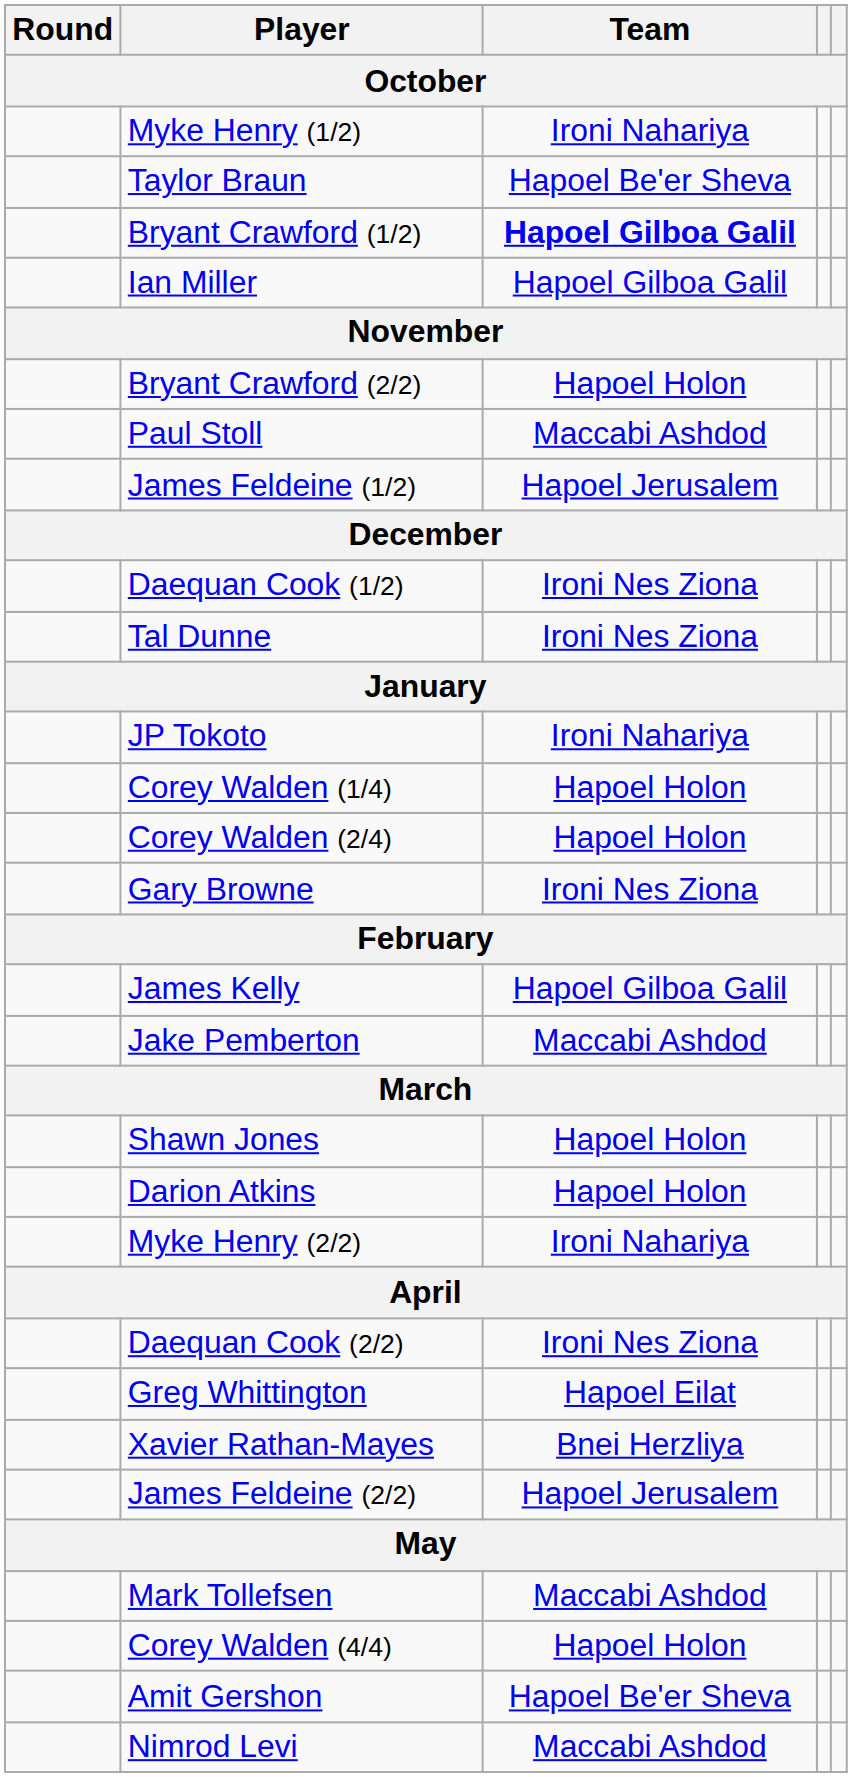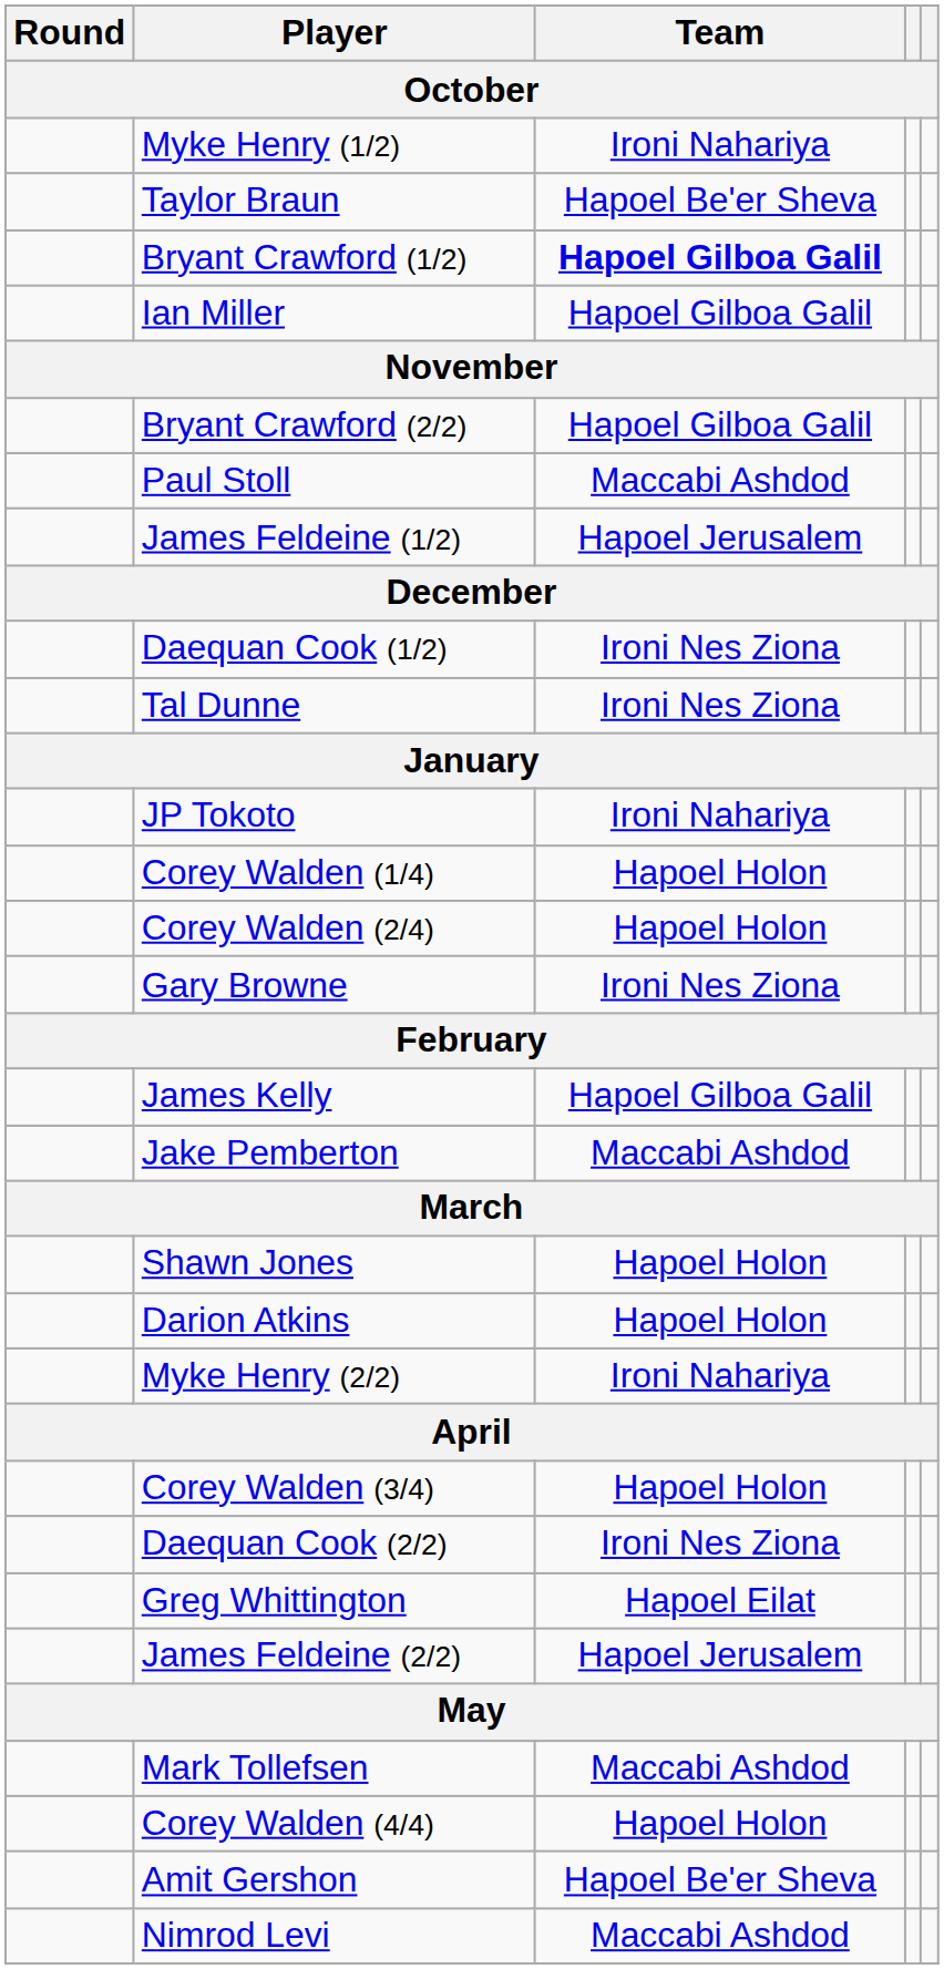 <table class="wikitable" style="text-align:center;">
 <tr>
 <th>Round</th>
 <th style="text-align:center;width:175px;">Player</th>
 <th style="text-align:center;width:160px;">Team</th>
 <th><a href='#'></a></th>
 <th></th>
 </tr>
 <tr>
 <th colspan=5>October</th>
 </tr>
 <tr>
 <td></td>
 <td align="left"> <a href='#'>Myke Henry</a> <small>(1/2)</small></td>
 <td><a href='#'>Ironi Nahariya</a></td>
 <td></td>
 <td></td>
 </tr>
 <tr>
 <td></td>
 <td align="left"> <a href='#'>Taylor Braun</a></td>
 <td><a href='#'>Hapoel Be'er Sheva</a></td>
 <td></td>
 <td></td>
 </tr>
 <tr>
 <td></td>
 <td align="left"> <a href='#'>Bryant Crawford</a> <small>(1/2)</small></td>
 <td><strong><a href='#'>Hapoel Gilboa Galil</a></strong></td>
 <td></td>
 <td></td>
 </tr>
 <tr>
 <td></td>
 <td align="left"> <a href='#'>Ian Miller</a></td>
 <td><a href='#'>Hapoel Gilboa Galil</a></td>
 <td></td>
 <td></td>
 </tr>
 <tr>
 <th colspan=5>November</th>
 </tr>
 <tr>
 <td></td>
 <td align="left"> <a href='#'>Bryant Crawford</a> <small>(2/2)</small></td>
-<td><a href='#'>Hapoel Holon</a></td>
+<td><a href='#'>Hapoel Gilboa Galil</a></td>
 <td></td>
 <td></td>
 </tr>
 <tr>
 <td></td>
 <td align="left"> <a href='#'>Paul Stoll</a></td>
 <td><a href='#'>Maccabi Ashdod</a></td>
 <td></td>
 <td></td>
 </tr>
 <tr>
 <td></td>
 <td align="left"> <a href='#'>James Feldeine</a> <small>(1/2)</small></td>
 <td><a href='#'>Hapoel Jerusalem</a></td>
 <td></td>
 <td></td>
 </tr>
 <tr>
 <th colspan=5>December</th>
 </tr>
 <tr>
 <td></td>
 <td align="left"> <a href='#'>Daequan Cook</a> <small>(1/2)</small></td>
 <td><a href='#'>Ironi Nes Ziona</a></td>
 <td></td>
 <td></td>
 </tr>
 <tr>
 <td></td>
 <td align="left"> <a href='#'>Tal Dunne</a></td>
 <td><a href='#'>Ironi Nes Ziona</a></td>
 <td></td>
 <td></td>
 </tr>
 <tr>
 <th colspan=5>January</th>
 </tr>
 <tr>
 <td></td>
 <td align="left"> <a href='#'>JP Tokoto</a></td>
 <td><a href='#'>Ironi Nahariya</a></td>
 <td></td>
 <td></td>
 </tr>
 <tr>
 <td></td>
 <td align="left"> <a href='#'>Corey Walden</a> <small>(1/4)</small></td>
 <td><a href='#'>Hapoel Holon</a></td>
 <td></td>
 <td></td>
 </tr>
 <tr>
 <td></td>
 <td align="left"> <a href='#'>Corey Walden</a> <small>(2/4)</small></td>
 <td><a href='#'>Hapoel Holon</a></td>
 <td></td>
 <td></td>
 </tr>
 <tr>
 <td></td>
 <td align="left"> <a href='#'>Gary Browne</a></td>
 <td><a href='#'>Ironi Nes Ziona</a></td>
 <td></td>
 <td></td>
 </tr>
 <tr>
 <th colspan=5>February</th>
 </tr>
 <tr>
 <td></td>
 <td align="left"> <a href='#'>James Kelly</a></td>
 <td><a href='#'>Hapoel Gilboa Galil</a></td>
 <td></td>
 <td></td>
 </tr>
 <tr>
 <td></td>
 <td align="left"> <a href='#'>Jake Pemberton</a></td>
 <td><a href='#'>Maccabi Ashdod</a></td>
 <td></td>
 <td></td>
 </tr>
 <tr>
 <th colspan=5>March</th>
 </tr>
 <tr>
 <td></td>
 <td align="left"> <a href='#'>Shawn Jones</a></td>
 <td><a href='#'>Hapoel Holon</a></td>
 <td></td>
 <td></td>
 </tr>
 <tr>
 <td></td>
 <td align="left"> <a href='#'>Darion Atkins</a></td>
 <td><a href='#'>Hapoel Holon</a></td>
 <td></td>
 <td></td>
 </tr>
 <tr>
 <td></td>
 <td align="left"> <a href='#'>Myke Henry</a> <small>(2/2)</small></td>
 <td><a href='#'>Ironi Nahariya</a></td>
 <td></td>
 <td></td>
 </tr>
 <tr>
 <th colspan=5>April</th>
 </tr>
 <tr>
 <td></td>
+<td align="left"> <a href='#'>Corey Walden</a> <small>(3/4)</small></td>
+<td><a href='#'>Hapoel Holon</a></td>
+<td></td>
+<td></td>
+</tr>
+<tr>
+<td></td>
 <td align="left"> <a href='#'>Daequan Cook</a> <small>(2/2)</small></td>
 <td><a href='#'>Ironi Nes Ziona</a></td>
 <td></td>
 <td></td>
 </tr>
 <tr>
 <td></td>
 <td align="left"> <a href='#'>Greg Whittington</a></td>
 <td><a href='#'>Hapoel Eilat</a></td>
-<td></td>
-<td></td>
-</tr>
-<tr>
-<td></td>
-<td align="left"> <a href='#'>Xavier Rathan-Mayes</a></td>
-<td><a href='#'>Bnei Herzliya</a></td>
 <td></td>
 <td></td>
 </tr>
 <tr>
 <td></td>
 <td align="left"> <a href='#'>James Feldeine</a> <small>(2/2)</small></td>
 <td><a href='#'>Hapoel Jerusalem</a></td>
 <td></td>
 <td></td>
 </tr>
 <tr>
 <th colspan=5>May</th>
 </tr>
 <tr>
 <td></td>
 <td align="left"> <a href='#'>Mark Tollefsen</a></td>
 <td><a href='#'>Maccabi Ashdod</a></td>
 <td></td>
 <td></td>
 </tr>
 <tr>
 <td></td>
 <td align="left"> <a href='#'>Corey Walden</a> <small>(4/4)</small></td>
 <td><a href='#'>Hapoel Holon</a></td>
 <td></td>
 <td></td>
 </tr>
 <tr>
 <td></td>
 <td align="left"> <a href='#'>Amit Gershon</a></td>
 <td><a href='#'>Hapoel Be'er Sheva</a></td>
 <td></td>
 <td></td>
 </tr>
 <tr>
 <td></td>
 <td align="left"> <a href='#'>Nimrod Levi</a></td>
 <td><a href='#'>Maccabi Ashdod</a></td>
 <td></td>
 <td></td>
 </tr>
 <tr>
 </tr>
 </table>
